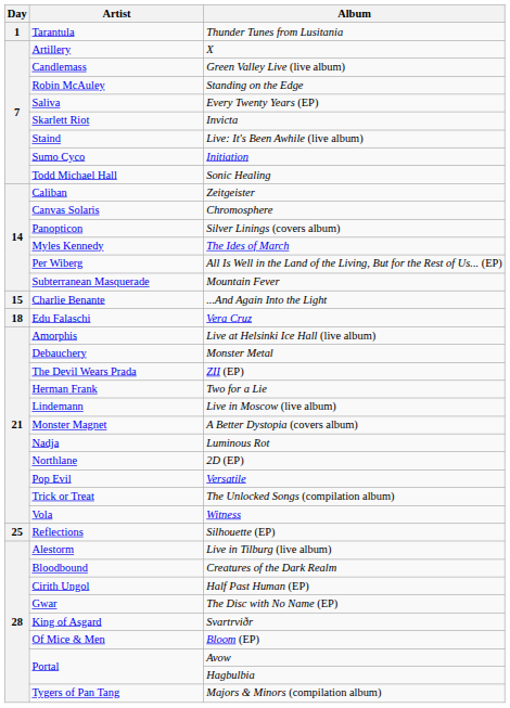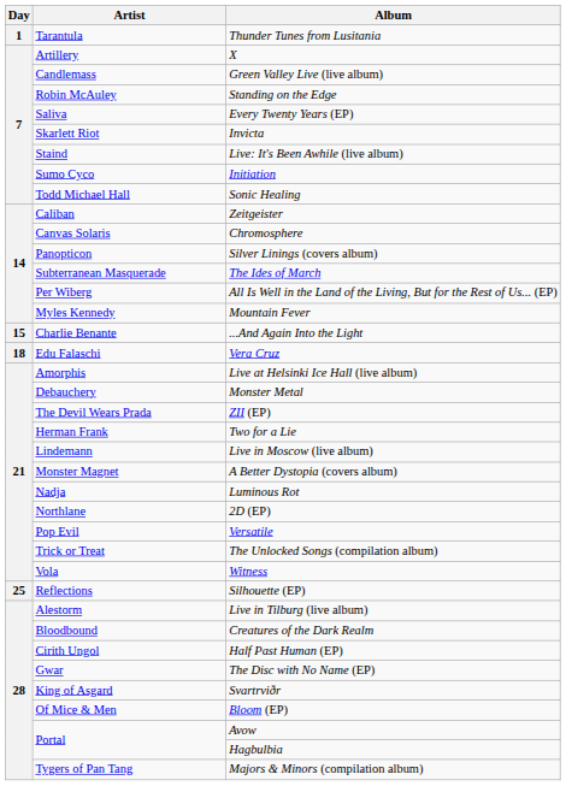 <table class="wikitable" id="table_May">
 <tr>
 <th scope="col">Day</th>
 <th scope="col" style="width:15em;">Artist</th>
 <th scope="col">Album</th>
 </tr>
 <tr>
 <th scope="row">1</th>
 <td><a href='#'>Tarantula</a></td>
 <td><em>Thunder Tunes from Lusitania</em></td>
 </tr>
 <tr>
 <th scope="row" rowspan="8">7</th>
 <td><a href='#'>Artillery</a></td>
 <td><em>X</em></td>
 </tr>
 <tr>
 <td><a href='#'>Candlemass</a></td>
 <td><em>Green Valley Live</em> (live album)</td>
 </tr>
 <tr>
 <td><a href='#'>Robin McAuley</a></td>
 <td><em>Standing on the Edge</em></td>
 </tr>
 <tr>
 <td><a href='#'>Saliva</a></td>
 <td><em>Every Twenty Years</em> (EP)</td>
 </tr>
 <tr>
 <td><a href='#'>Skarlett Riot</a></td>
 <td><em>Invicta</em></td>
 </tr>
 <tr>
 <td><a href='#'>Staind</a></td>
 <td><em>Live: It's Been Awhile</em> (live album)</td>
 </tr>
 <tr>
 <td><a href='#'>Sumo Cyco</a></td>
 <td><em><a href='#'>Initiation</a></em></td>
 </tr>
 <tr>
 <td><a href='#'>Todd Michael Hall</a></td>
 <td><em>Sonic Healing</em></td>
 </tr>
 <tr>
 <th scope="row" rowspan="6">14</th>
 <td><a href='#'>Caliban</a></td>
 <td><em>Zeitgeister</em></td>
 </tr>
 <tr>
 <td><a href='#'>Canvas Solaris</a></td>
 <td><em>Chromosphere</em></td>
 </tr>
 <tr>
 <td><a href='#'>Panopticon</a></td>
 <td><em>Silver Linings</em> (covers album)</td>
 </tr>
 <tr>
-<td><a href='#'>Myles Kennedy</a></td>
+<td><a href='#'>Subterranean Masquerade</a></td>
 <td><em><a href='#'>The Ides of March</a></em></td>
 </tr>
 <tr>
 <td><a href='#'>Per Wiberg</a></td>
 <td><em>All Is Well in the Land of the Living, But for the Rest of Us...</em> (EP)</td>
 </tr>
 <tr>
-<td><a href='#'>Subterranean Masquerade</a></td>
+<td><a href='#'>Myles Kennedy</a></td>
 <td><em>Mountain Fever</em></td>
 </tr>
 <tr>
 <th scope="row">15</th>
 <td><a href='#'>Charlie Benante</a></td>
 <td><em>...And Again Into the Light</em></td>
 </tr>
 <tr>
 <th scope="row">18</th>
 <td><a href='#'>Edu Falaschi</a></td>
 <td><em><a href='#'>Vera Cruz</a></em></td>
 </tr>
 <tr>
 <th scope="row" rowspan="11">21</th>
 <td><a href='#'>Amorphis</a></td>
 <td><em>Live at Helsinki Ice Hall</em> (live album)</td>
 </tr>
 <tr>
 <td><a href='#'>Debauchery</a></td>
 <td><em>Monster Metal</em></td>
 </tr>
 <tr>
 <td><a href='#'>The Devil Wears Prada</a></td>
 <td><em><a href='#'>ZII</a></em> (EP)</td>
 </tr>
 <tr>
 <td><a href='#'>Herman Frank</a></td>
 <td><em>Two for a Lie</em></td>
 </tr>
 <tr>
 <td><a href='#'>Lindemann</a></td>
 <td><em>Live in Moscow</em> (live album)</td>
 </tr>
 <tr>
 <td><a href='#'>Monster Magnet</a></td>
 <td><em>A Better Dystopia</em> (covers album)</td>
 </tr>
 <tr>
 <td><a href='#'>Nadja</a></td>
 <td><em>Luminous Rot</em></td>
 </tr>
 <tr>
 <td><a href='#'>Northlane</a></td>
 <td><em>2D</em> (EP)</td>
 </tr>
 <tr>
 <td><a href='#'>Pop Evil</a></td>
 <td><em><a href='#'>Versatile</a></em></td>
 </tr>
 <tr>
 <td><a href='#'>Trick or Treat</a></td>
 <td><em>The Unlocked Songs</em> (compilation album)</td>
 </tr>
 <tr>
 <td><a href='#'>Vola</a></td>
 <td><em><a href='#'>Witness</a></em></td>
 </tr>
 <tr>
 <th scope="row">25</th>
 <td><a href='#'>Reflections</a></td>
 <td><em>Silhouette</em> (EP)</td>
 </tr>
 <tr>
 <th scope="row" rowspan="9">28</th>
 <td><a href='#'>Alestorm</a></td>
 <td><em>Live in Tilburg</em> (live album)</td>
 </tr>
 <tr>
 <td><a href='#'>Bloodbound</a></td>
 <td><em>Creatures of the Dark Realm</em></td>
 </tr>
 <tr>
 <td><a href='#'>Cirith Ungol</a></td>
 <td><em>Half Past Human</em> (EP)</td>
 </tr>
 <tr>
 <td><a href='#'>Gwar</a></td>
 <td><em>The Disc with No Name</em> (EP)</td>
 </tr>
 <tr>
 <td><a href='#'>King of Asgard</a></td>
 <td><em>Svartrviðr</em></td>
 </tr>
 <tr>
 <td><a href='#'>Of Mice & Men</a></td>
 <td><em><a href='#'>Bloom</a></em> (EP)</td>
 </tr>
 <tr>
 <td rowspan="2"><a href='#'>Portal</a></td>
 <td><em>Avow</em></td>
 </tr>
 <tr>
 <td><em>Hagbulbia</em></td>
 </tr>
 <tr>
 <td><a href='#'>Tygers of Pan Tang</a></td>
 <td><em>Majors & Minors</em> (compilation album)</td>
 </tr>
 </table>
